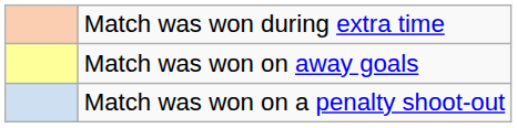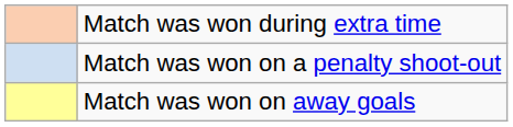 <table class="wikitable">
 <tr>
 <td width="40" align="center" bgcolor="#fbceb1"></td>
 <td>Match was won during <a href='#'>extra time</a></td>
 </tr>
 <tr>
+<td width="40" align="center" bgcolor="#cedff2"></td>
+<td>Match was won on a <a href='#'>penalty shoot-out</a></td>
+</tr>
+<tr>
 <td width="40" align="center" bgcolor="#ffff99"></td>
 <td>Match was won on <a href='#'>away goals</a></td>
 </tr>
-<tr>
-<td width="40" align="center" bgcolor="#cedff2"></td>
-<td>Match was won on a <a href='#'>penalty shoot-out</a></td>
-</tr>
 </table>
